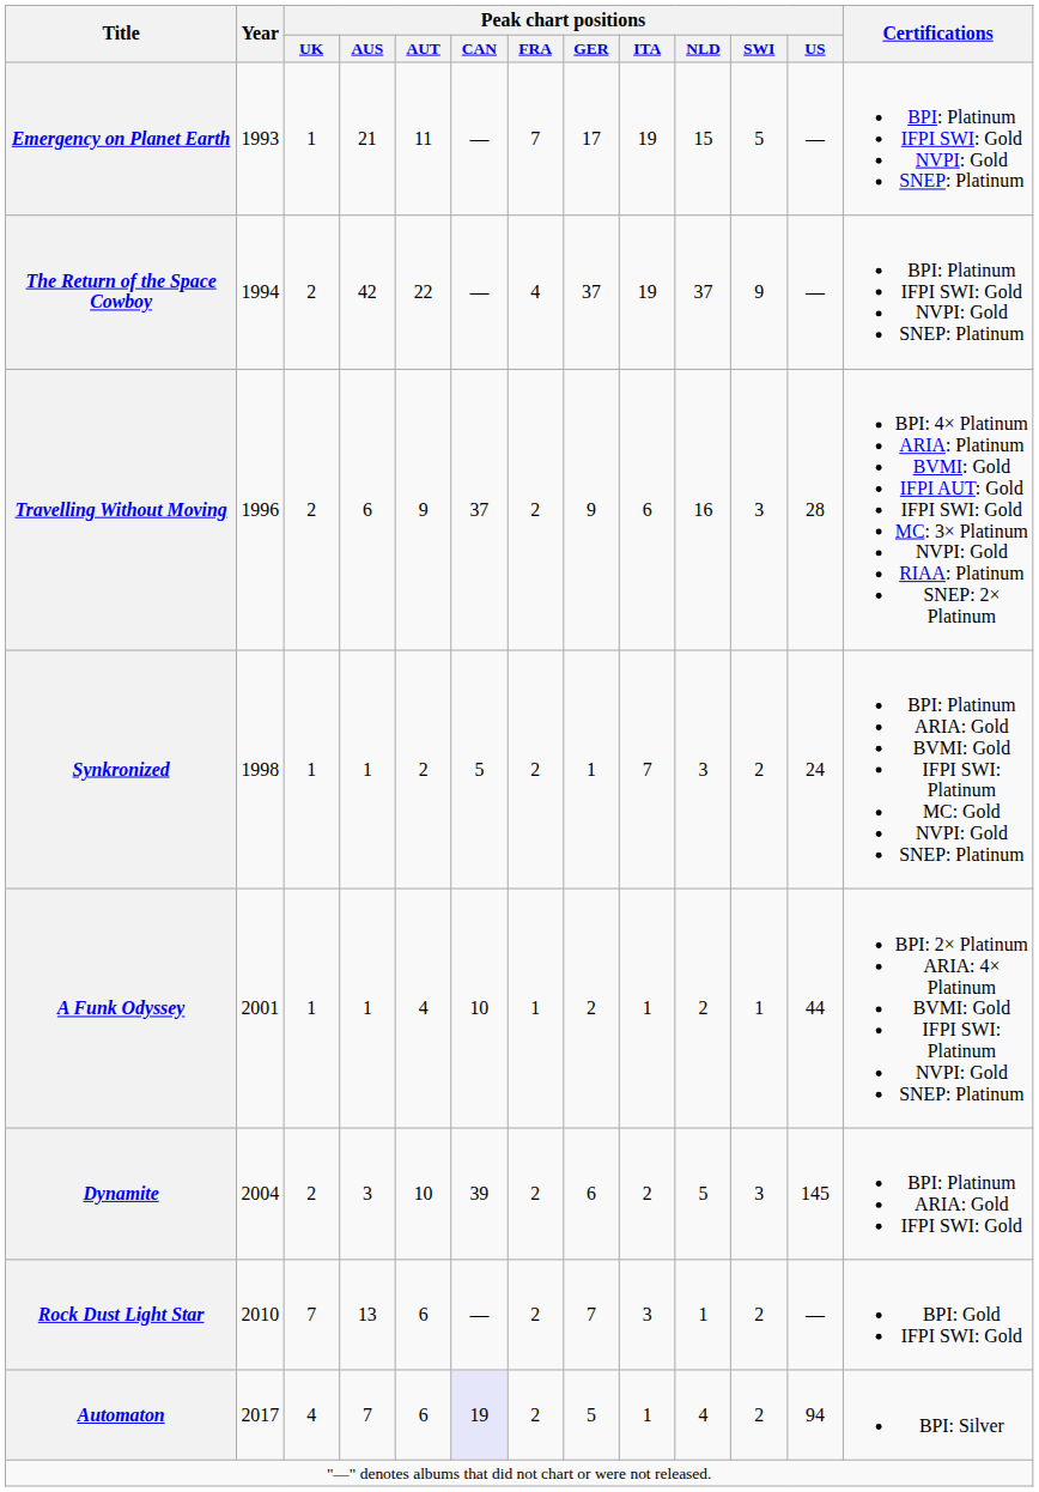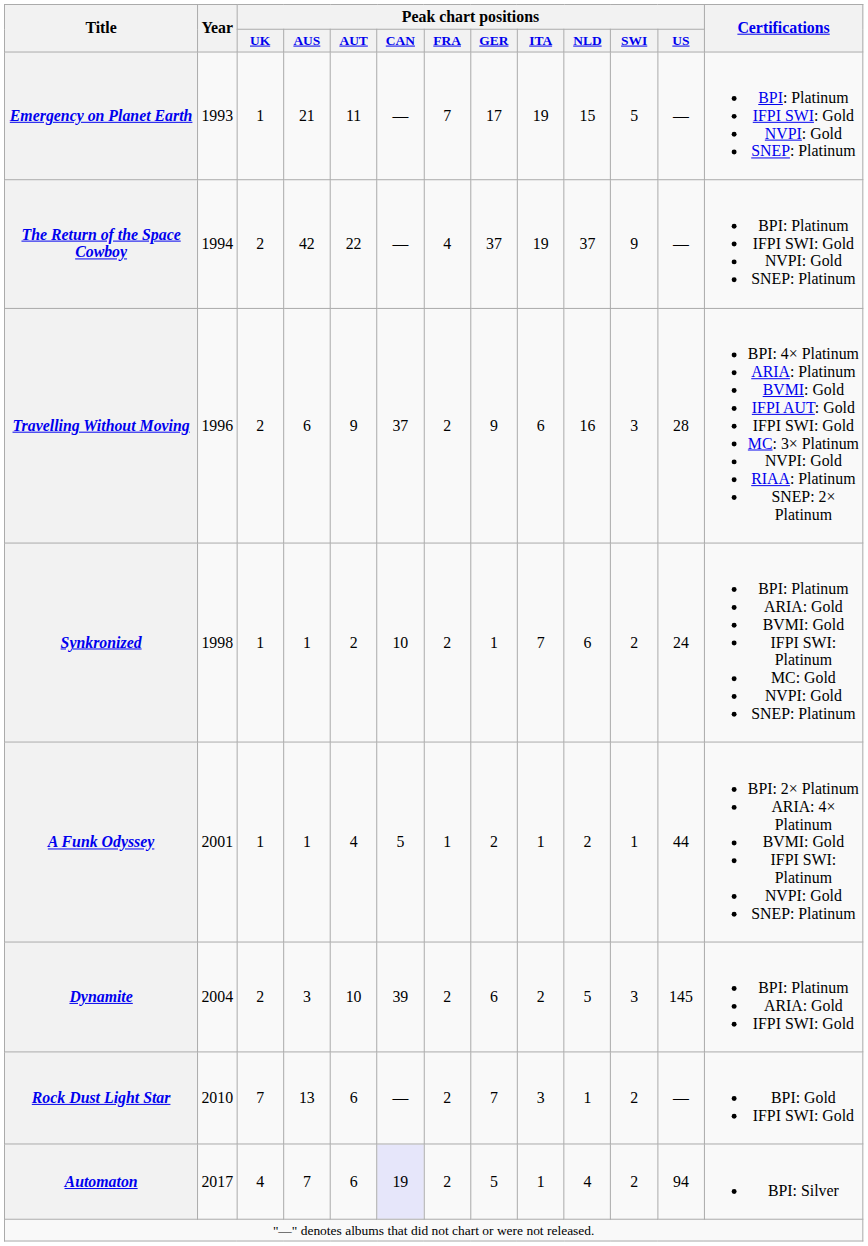 <table class="wikitable plainrowheaders" style="text-align:center">
 <tr>
 <th scope="col" rowspan="2">Title</th>
 <th scope="col" rowspan="2">Year</th>
 <th colspan="10">Peak chart positions</th>
 <th rowspan="2"><a href='#'>Certifications</a></th>
 </tr>
 <tr>
 <th style="width:3em;font-size:85%"><a href='#'>UK</a><br></th>
 <th style="width:3em;font-size:85%"><a href='#'>AUS</a><br></th>
 <th style="width:3em;font-size:85%"><a href='#'>AUT</a><br></th>
 <th style="width:3em;font-size:85%"><a href='#'>CAN</a><br></th>
 <th style="width:3em;font-size:85%"><a href='#'>FRA</a><br></th>
 <th style="width:3em;font-size:85%"><a href='#'>GER</a><br></th>
 <th style="width:3em;font-size:85%"><a href='#'>ITA</a><br></th>
 <th style="width:3em;font-size:85%"><a href='#'>NLD</a><br></th>
 <th style="width:3em;font-size:85%"><a href='#'>SWI</a><br></th>
 <th style="width:3em;font-size:85%"><a href='#'>US</a><br></th>
 </tr>
 <tr>
 <th scope="row"><em><a href='#'>Emergency on Planet Earth</a></em></th>
 <td>1993</td>
 <td style="text-align:center;">1</td>
 <td style="text-align:center;">21</td>
 <td style="text-align:center;">11</td>
 <td style="text-align:center;">—</td>
 <td style="text-align:center;">7</td>
 <td style="text-align:center;">17</td>
 <td style="text-align:center;">19</td>
 <td style="text-align:center;">15</td>
 <td style="text-align:center;">5</td>
 <td style="text-align:center;">—</td>
 <td><br><ul><li><a href='#'>BPI</a>: Platinum</li><li><a href='#'>IFPI SWI</a>: Gold</li><li><a href='#'>NVPI</a>: Gold</li><li><a href='#'>SNEP</a>: Platinum</li></ul></td>
 </tr>
 <tr>
 <th scope="row"><em><a href='#'>The Return of the Space Cowboy</a></em></th>
 <td>1994</td>
 <td style="text-align:center;">2</td>
 <td style="text-align:center;">42</td>
 <td style="text-align:center;">22</td>
 <td style="text-align:center;">—</td>
 <td style="text-align:center;">4</td>
 <td style="text-align:center;">37</td>
 <td style="text-align:center;">19</td>
 <td style="text-align:center;">37</td>
 <td style="text-align:center;">9</td>
 <td style="text-align:center;">—</td>
 <td><br><ul><li>BPI: Platinum</li><li>IFPI SWI: Gold</li><li>NVPI: Gold</li><li>SNEP: Platinum</li></ul></td>
 </tr>
 <tr>
 <th scope="row"><em><a href='#'>Travelling Without Moving</a></em></th>
 <td>1996</td>
 <td style="text-align:center;">2</td>
 <td style="text-align:center;">6</td>
 <td style="text-align:center;">9</td>
 <td style="text-align:center;">37</td>
 <td style="text-align:center;">2</td>
 <td style="text-align:center;">9</td>
 <td style="text-align:center;">6</td>
 <td style="text-align:center;">16</td>
 <td style="text-align:center;">3</td>
 <td style="text-align:center;">28</td>
 <td><br><ul><li>BPI: 4× Platinum</li><li><a href='#'>ARIA</a>: Platinum</li><li><a href='#'>BVMI</a>: Gold</li><li><a href='#'>IFPI AUT</a>: Gold</li><li>IFPI SWI: Gold</li><li><a href='#'>MC</a>: 3× Platinum</li><li>NVPI: Gold</li><li><a href='#'>RIAA</a>: Platinum</li><li>SNEP: 2× Platinum</li></ul></td>
 </tr>
 <tr>
 <th scope="row"><em><a href='#'>Synkronized</a></em></th>
 <td>1998</td>
 <td style="text-align:center;">1</td>
 <td style="text-align:center;">1</td>
 <td style="text-align:center;">2</td>
-<td style="text-align:center;">5</td>
+<td style="text-align:center;">10</td>
 <td style="text-align:center;">2</td>
 <td style="text-align:center;">1</td>
 <td style="text-align:center;">7</td>
-<td style="text-align:center;">3</td>
+<td style="text-align:center;">6</td>
 <td style="text-align:center;">2</td>
 <td style="text-align:center;">24</td>
 <td><br><ul><li>BPI: Platinum</li><li>ARIA: Gold</li><li>BVMI: Gold</li><li>IFPI SWI: Platinum</li><li>MC: Gold</li><li>NVPI: Gold</li><li>SNEP: Platinum</li></ul></td>
 </tr>
 <tr>
 <th scope="row"><em><a href='#'>A Funk Odyssey</a></em></th>
 <td>2001</td>
 <td style="text-align:center;">1</td>
 <td style="text-align:center;">1</td>
 <td style="text-align:center;">4</td>
-<td style="text-align:center;">10</td>
+<td style="text-align:center;">5</td>
 <td style="text-align:center;">1</td>
 <td style="text-align:center;">2</td>
 <td style="text-align:center;">1</td>
 <td style="text-align:center;">2</td>
 <td style="text-align:center;">1</td>
 <td style="text-align:center;">44</td>
 <td><br><ul><li>BPI: 2× Platinum</li><li>ARIA: 4× Platinum</li><li>BVMI: Gold</li><li>IFPI SWI: Platinum</li><li>NVPI: Gold</li><li>SNEP: Platinum</li></ul></td>
 </tr>
 <tr>
 <th scope="row"><em><a href='#'>Dynamite</a></em></th>
 <td>2004</td>
 <td style="text-align:center;">2</td>
 <td style="text-align:center;">3</td>
 <td style="text-align:center;">10</td>
 <td style="text-align:center;">39</td>
 <td style="text-align:center;">2</td>
 <td style="text-align:center;">6</td>
 <td style="text-align:center;">2</td>
 <td style="text-align:center;">5</td>
 <td style="text-align:center;">3</td>
 <td style="text-align:center;">145</td>
 <td><br><ul><li>BPI: Platinum</li><li>ARIA: Gold</li><li>IFPI SWI: Gold</li></ul></td>
 </tr>
 <tr>
 <th scope="row"><em><a href='#'>Rock Dust Light Star</a></em></th>
 <td>2010</td>
 <td style="text-align:center;">7</td>
 <td style="text-align:center;">13</td>
 <td style="text-align:center;">6</td>
 <td style="text-align:center;">—</td>
 <td style="text-align:center;">2</td>
 <td style="text-align:center;">7</td>
 <td style="text-align:center;">3</td>
 <td style="text-align:center;">1</td>
 <td style="text-align:center;">2</td>
 <td style="text-align:center;">—</td>
 <td><br><ul><li>BPI: Gold</li><li>IFPI SWI: Gold</li></ul></td>
 </tr>
 <tr>
 <th scope="row"><em><a href='#'>Automaton</a></em></th>
 <td>2017</td>
 <td style="text-align:center;">4</td>
 <td style="text-align:center;">7</td>
 <td style="text-align:center;">6</td>
 <td style="background: lavender; text-align:center;">19</td>
 <td style="text-align:center;">2</td>
 <td style="text-align:center;">5</td>
 <td style="text-align:center;">1</td>
 <td style="text-align:center;">4</td>
 <td style="text-align:center;">2</td>
 <td style="text-align:center;">94</td>
 <td><br><ul><li>BPI: Silver</li></ul></td>
 </tr>
 <tr>
 <td colspan="21" style="font-size: 85%">"—" denotes albums that did not chart or were not released.</td>
 </tr>
 </table>
